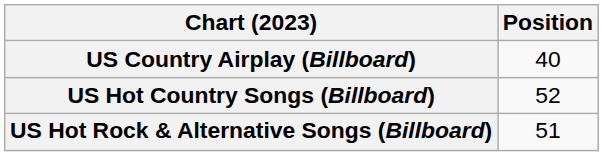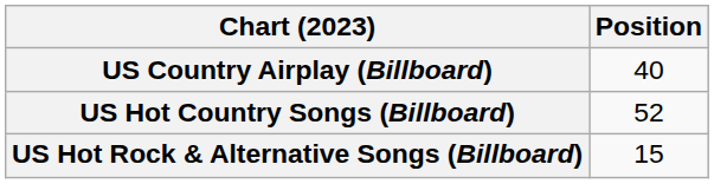 <table class="wikitable sortable plainrowheaders" style="text-align:center">
 <tr>
 <th scope="col">Chart (2023)</th>
 <th scope="col">Position</th>
 </tr>
 <tr>
 <th scope="row">US Country Airplay (<em>Billboard</em>)</th>
 <td>40</td>
 </tr>
 <tr>
 <th scope="row">US Hot Country Songs (<em>Billboard</em>)</th>
 <td>52</td>
 </tr>
 <tr>
 <th scope="row">US Hot Rock & Alternative Songs (<em>Billboard</em>)</th>
-<td>51</td>
+<td>15</td>
 </tr>
 </table>
